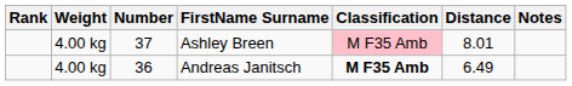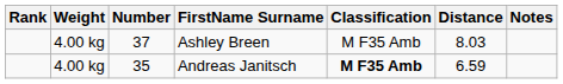 <table class="wikitable sortable" style="text-align:center">
 <tr>
 <th>Rank</th>
 <th>Weight</th>
 <th>Number</th>
 <th>FirstName Surname</th>
 <th>Classification</th>
 <th>Distance</th>
 <th>Notes</th>
 </tr>
 <tr>
 <td></td>
 <td>4.00 kg</td>
 <td>37</td>
 <td style="text-align:left"> Ashley Breen</td>
-<td style="background: pink;">M F35 Amb</td>
-<td>8.01</td>
+<td>M F35 Amb</td>
+<td>8.03</td>
 <td></td>
 </tr>
 <tr>
 <td></td>
 <td>4.00 kg</td>
-<td>36</td>
+<td>35</td>
 <td style="text-align:left"> Andreas Janitsch</td>
 <td><strong>M F35 Amb</strong></td>
-<td>6.49</td>
+<td>6.59</td>
 <td></td>
 </tr>
 </table>
